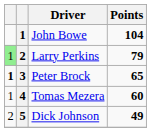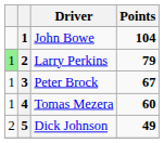 <table class="wikitable" style="font-size: 85%;">
 <tr>
 <th></th>
 <th></th>
 <th>Driver</th>
 <th>Points</th>
 </tr>
 <tr>
 <td align="left"></td>
 <th>1</th>
 <td> <a href='#'>John Bowe</a></td>
 <td align="right"><strong>104</strong></td>
 </tr>
 <tr>
 <td align="left" style="background: lightgreen;"> 1</td>
 <th>2</th>
 <td> <a href='#'>Larry Perkins</a></td>
 <td align="right"><strong>79</strong></td>
 </tr>
 <tr>
-<td align="left"><strong> 1</strong></td>
+<td align="left"> 1</td>
 <th>3</th>
 <td> <a href='#'>Peter Brock</a></td>
-<td align="right"><strong>65</strong></td>
+<td align="right"><strong>67</strong></td>
 </tr>
 <tr>
 <td align="left"> 1</td>
 <th>4</th>
 <td> <a href='#'>Tomas Mezera</a></td>
 <td align="right"><strong>60</strong></td>
 </tr>
 <tr>
 <td align="left"> 2</td>
 <th>5</th>
 <td> <a href='#'>Dick Johnson</a></td>
 <td align="right"><strong>49</strong></td>
 </tr>
 <tr>
 </tr>
 </table>
